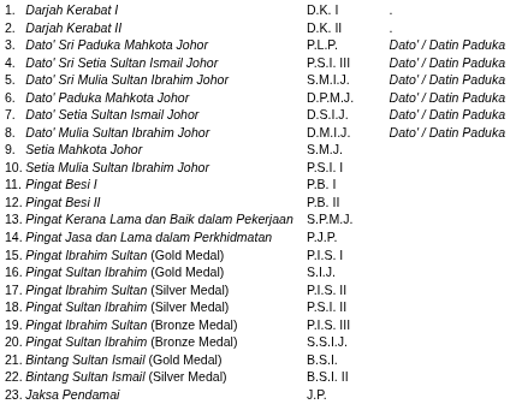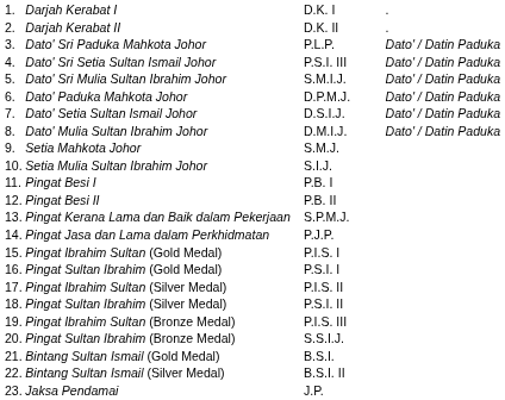 <table>
 <tr>
 <td>1.</td>
 <td width=350px><em>Darjah Kerabat I</em></td>
 <td width=100px>D.K. I</td>
 <td>.</td>
 </tr>
 <tr>
 <td>2.</td>
 <td><em>Darjah Kerabat II</em></td>
 <td width=100px>D.K. II</td>
 <td>.</td>
 </tr>
 <tr>
 <td>3.</td>
 <td><em>Dato' Sri Paduka Mahkota Johor</em></td>
 <td>P.L.P.</td>
 <td><em>Dato' / Datin Paduka</em></td>
 </tr>
 <tr>
 <td>4.</td>
 <td><em>Dato' Sri Setia Sultan Ismail Johor</em></td>
 <td>P.S.I. III</td>
 <td><em>Dato' / Datin Paduka</em></td>
 </tr>
 <tr>
 <td>5.</td>
 <td><em>Dato' Sri Mulia Sultan Ibrahim Johor</em></td>
 <td>S.M.I.J.</td>
 <td><em>Dato' / Datin Paduka</em></td>
 </tr>
 <tr>
 <td>6.</td>
 <td><em>Dato' Paduka Mahkota Johor</em></td>
 <td>D.P.M.J.</td>
 <td><em>Dato' / Datin Paduka</em></td>
 </tr>
 <tr>
 <td>7.</td>
 <td><em>Dato' Setia Sultan Ismail Johor</em></td>
 <td>D.S.I.J.</td>
 <td><em>Dato' / Datin Paduka</em></td>
 </tr>
 <tr>
 <td>8.</td>
 <td><em>Dato' Mulia Sultan Ibrahim Johor</em></td>
 <td>D.M.I.J.</td>
 <td><em>Dato' / Datin Paduka</em></td>
 </tr>
 <tr>
 <td>9.</td>
 <td><em>Setia Mahkota Johor</em></td>
 <td>S.M.J.</td>
 <td></td>
 </tr>
 <tr>
 <td>10.</td>
 <td><em>Setia Mulia Sultan Ibrahim Johor</em></td>
-<td>P.S.I. I</td>
+<td>S.I.J.</td>
 <td></td>
 </tr>
 <tr>
 <td>11.</td>
 <td><em>Pingat Besi I</em></td>
 <td>P.B. I</td>
 <td></td>
 </tr>
 <tr>
 <td>12.</td>
 <td><em>Pingat Besi II</em></td>
 <td>P.B. II</td>
 <td></td>
 </tr>
 <tr>
 <td>13.</td>
 <td><em>Pingat Kerana Lama dan Baik dalam Pekerjaan</em></td>
 <td>S.P.M.J.</td>
 <td></td>
 </tr>
 <tr>
 <td>14.</td>
 <td><em>Pingat Jasa dan Lama dalam Perkhidmatan</em></td>
 <td>P.J.P.</td>
 <td></td>
 </tr>
 <tr>
 <td>15.</td>
 <td><em>Pingat Ibrahim Sultan</em> (Gold Medal)</td>
 <td>P.I.S. I</td>
 <td></td>
 </tr>
 <tr>
 <td>16.</td>
 <td><em>Pingat Sultan Ibrahim</em> (Gold Medal)</td>
-<td>S.I.J.</td>
+<td>P.S.I. I</td>
 <td></td>
 </tr>
 <tr>
 <td>17.</td>
 <td><em>Pingat Ibrahim Sultan</em> (Silver Medal)</td>
 <td>P.I.S. II</td>
 <td></td>
 </tr>
 <tr>
 <td>18.</td>
 <td><em>Pingat Sultan Ibrahim</em> (Silver Medal)</td>
 <td>P.S.I. II</td>
 <td></td>
 </tr>
 <tr>
 <td>19.</td>
 <td><em>Pingat Ibrahim Sultan</em> (Bronze Medal)</td>
 <td>P.I.S. III</td>
 <td></td>
 </tr>
 <tr>
 <td>20.</td>
 <td><em>Pingat Sultan Ibrahim</em> (Bronze Medal)</td>
 <td>S.S.I.J.</td>
 <td></td>
 </tr>
 <tr>
 <td>21.</td>
 <td><em>Bintang Sultan Ismail</em> (Gold Medal)</td>
 <td>B.S.I.</td>
 <td></td>
 </tr>
 <tr>
 <td>22.</td>
 <td><em>Bintang Sultan Ismail</em> (Silver Medal)</td>
 <td>B.S.I. II</td>
 <td></td>
 </tr>
 <tr>
 <td>23.</td>
 <td><em>Jaksa Pendamai</em></td>
 <td>J.P.</td>
 <td></td>
 </tr>
 </table>
